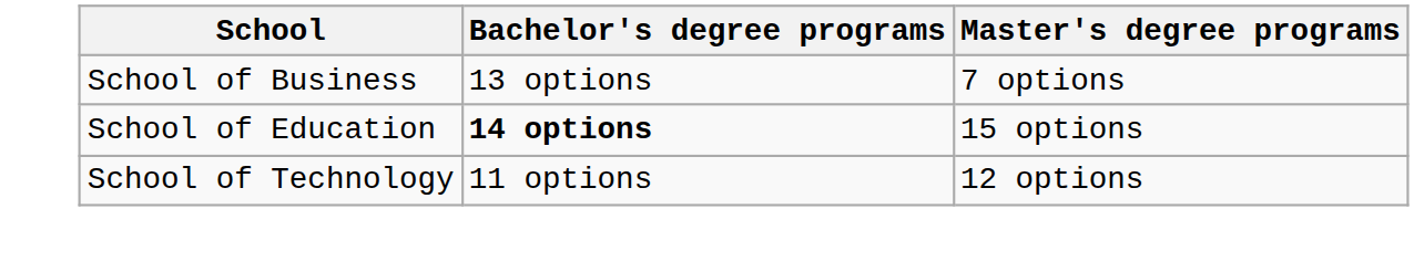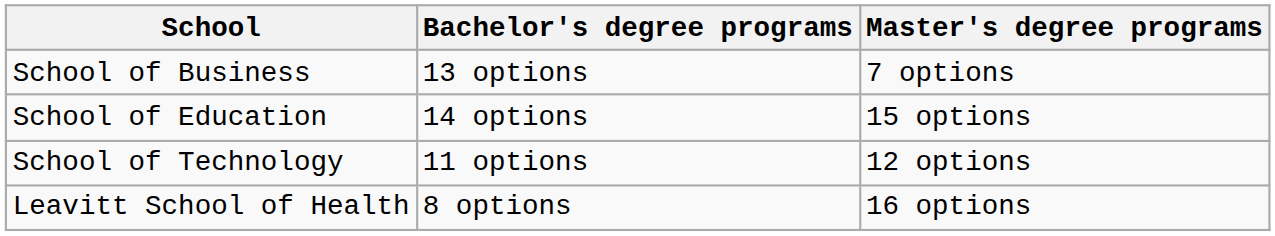 <table class="wikitable sortable"  style="float:right; margin:10px">
 <tr>
 <th>School</th>
 <th>Bachelor's degree programs</th>
 <th>Master's degree programs</th>
 </tr>
 <tr>
 <td>School of Business</td>
 <td>13 options</td>
 <td>7 options</td>
 </tr>
 <tr>
 <td>School of Education</td>
-<td><strong>14 options</strong></td>
+<td>14 options</td>
 <td>15 options</td>
 </tr>
 <tr>
 <td>School of Technology</td>
 <td>11 options</td>
 <td>12 options</td>
 </tr>
+<tr>
+<td>Leavitt School of Health</td>
+<td>8 options</td>
+<td>16 options</td>
+</tr>
 </table>
